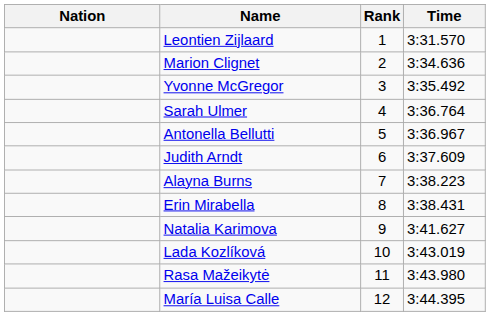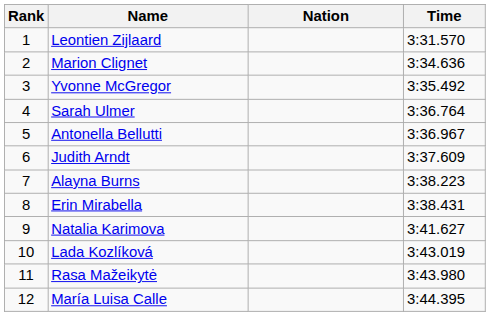 <table class="wikitable sortable" style="text-align:center;">
 <tr>
+<th>Rank</th>
+<th style="width:13em">Name</th>
 <th style="width:10em">Nation</th>
-<th style="width:13em">Name</th>
-<th>Rank</th>
 <th style="width:5em">Time</th>
 </tr>
 <tr>
+<td>1</td>
+<td align=left><a href='#'>Leontien Zijlaard</a></td>
 <td align=left></td>
-<td align=left><a href='#'>Leontien Zijlaard</a></td>
-<td>1</td>
 <td align=left>3:31.570</td>
 </tr>
 <tr>
+<td>2</td>
+<td align=left><a href='#'>Marion Clignet</a></td>
 <td align=left></td>
-<td align=left><a href='#'>Marion Clignet</a></td>
-<td>2</td>
 <td align=left>3:34.636</td>
 </tr>
 <tr>
+<td>3</td>
+<td align=left><a href='#'>Yvonne McGregor</a></td>
 <td align=left></td>
-<td align=left><a href='#'>Yvonne McGregor</a></td>
-<td>3</td>
 <td align=left>3:35.492</td>
 </tr>
 <tr>
+<td>4</td>
+<td align=left><a href='#'>Sarah Ulmer</a></td>
 <td align=left></td>
-<td align=left><a href='#'>Sarah Ulmer</a></td>
-<td>4</td>
 <td align=left>3:36.764</td>
 </tr>
 <tr>
+<td>5</td>
+<td align=left><a href='#'>Antonella Bellutti</a></td>
 <td align=left></td>
-<td align=left><a href='#'>Antonella Bellutti</a></td>
-<td>5</td>
 <td align=left>3:36.967</td>
 </tr>
 <tr>
+<td>6</td>
+<td align=left><a href='#'>Judith Arndt</a></td>
 <td align=left></td>
-<td align=left><a href='#'>Judith Arndt</a></td>
-<td>6</td>
 <td align=left>3:37.609</td>
 </tr>
 <tr>
+<td>7</td>
+<td align=left><a href='#'>Alayna Burns</a></td>
 <td align=left></td>
-<td align=left><a href='#'>Alayna Burns</a></td>
-<td>7</td>
 <td align=left>3:38.223</td>
 </tr>
 <tr>
+<td>8</td>
+<td align=left><a href='#'>Erin Mirabella</a></td>
 <td align=left></td>
-<td align=left><a href='#'>Erin Mirabella</a></td>
-<td>8</td>
 <td align=left>3:38.431</td>
 </tr>
 <tr>
+<td>9</td>
+<td align=left><a href='#'>Natalia Karimova</a></td>
 <td align=left></td>
-<td align=left><a href='#'>Natalia Karimova</a></td>
-<td>9</td>
 <td align=left>3:41.627</td>
 </tr>
 <tr>
+<td>10</td>
+<td align=left><a href='#'>Lada Kozlíková</a></td>
 <td align=left></td>
-<td align=left><a href='#'>Lada Kozlíková</a></td>
-<td>10</td>
 <td align=left>3:43.019</td>
 </tr>
 <tr>
+<td>11</td>
+<td align=left><a href='#'>Rasa Mažeikytė</a></td>
 <td align=left></td>
-<td align=left><a href='#'>Rasa Mažeikytė</a></td>
-<td>11</td>
 <td align=left>3:43.980</td>
 </tr>
 <tr>
+<td>12</td>
+<td align=left><a href='#'>María Luisa Calle</a></td>
 <td align=left></td>
-<td align=left><a href='#'>María Luisa Calle</a></td>
-<td>12</td>
 <td align=left>3:44.395</td>
 </tr>
 </table>
